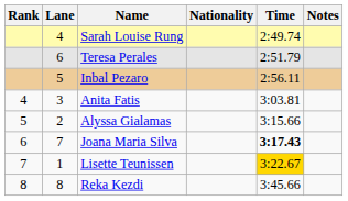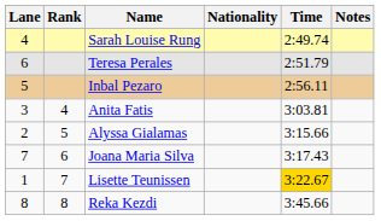 <table class="wikitable">
 <tr>
+<th>Lane</th>
 <th>Rank</th>
-<th>Lane</th>
 <th>Name</th>
 <th>Nationality</th>
 <th>Time</th>
 <th>Notes</th>
 </tr>
 <tr style="background:#fffcaf;">
+<td align=center>4</td>
 <td align=center></td>
-<td align=center>4</td>
 <td><a href='#'>Sarah Louise Rung</a></td>
 <td></td>
 <td align=center>2:49.74</td>
 <td align=center></td>
 </tr>
 <tr style="background:#e5e5e5;">
+<td align=center>6</td>
 <td align=center></td>
-<td align=center>6</td>
 <td><a href='#'>Teresa Perales</a></td>
 <td></td>
 <td align=center>2:51.79</td>
 <td align=center></td>
 </tr>
 <tr style="background:#ec9;">
+<td align=center>5</td>
 <td align=center></td>
-<td align=center>5</td>
 <td><a href='#'>Inbal Pezaro</a></td>
 <td></td>
 <td align=center>2:56.11</td>
 <td align=center></td>
 </tr>
 <tr>
+<td align=center>3</td>
 <td align=center>4</td>
-<td align=center>3</td>
 <td><a href='#'>Anita Fatis</a></td>
 <td></td>
 <td align=center>3:03.81</td>
 <td align=center></td>
 </tr>
 <tr>
+<td align=center>2</td>
 <td align=center>5</td>
-<td align=center>2</td>
 <td><a href='#'>Alyssa Gialamas</a></td>
 <td></td>
 <td align=center>3:15.66</td>
 <td align=center></td>
 </tr>
 <tr>
+<td align=center>7</td>
 <td align=center>6</td>
-<td align=center>7</td>
 <td><a href='#'>Joana Maria Silva</a></td>
 <td></td>
-<td align=center><strong>3:17.43</strong></td>
+<td align=center>3:17.43</td>
 <td align=center></td>
 </tr>
 <tr>
+<td align=center>1</td>
 <td align=center>7</td>
-<td align=center>1</td>
 <td><a href='#'>Lisette Teunissen</a></td>
 <td></td>
 <td align=center style="background: gold;">3:22.67</td>
 <td align=center></td>
 </tr>
 <tr>
 <td align=center>8</td>
 <td align=center>8</td>
 <td><a href='#'>Reka Kezdi</a></td>
 <td></td>
 <td align=center>3:45.66</td>
 <td align=center></td>
 </tr>
 </table>
